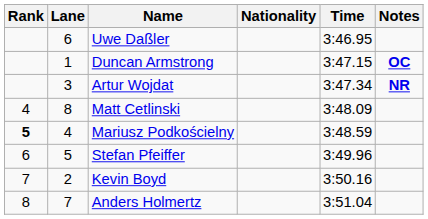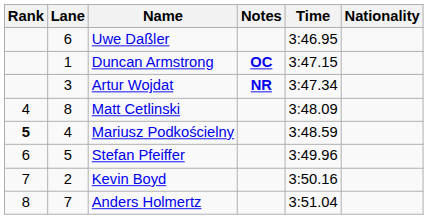 <table class="wikitable sortable" style="text-align:center">
 <tr>
 <th>Rank</th>
 <th>Lane</th>
 <th>Name</th>
+<th>Notes</th>
+<th>Time</th>
 <th>Nationality</th>
-<th>Time</th>
-<th>Notes</th>
 </tr>
 <tr>
 <td></td>
 <td>6</td>
 <td align=left><a href='#'>Uwe Daßler</a></td>
+<td></td>
+<td>3:46.95</td>
 <td align=left></td>
-<td>3:46.95</td>
-<td></td>
 </tr>
 <tr>
 <td></td>
 <td>1</td>
 <td align=left><a href='#'>Duncan Armstrong</a></td>
+<td><strong><a href='#'>OC</a></strong></td>
+<td>3:47.15</td>
 <td align=left></td>
-<td>3:47.15</td>
-<td><strong><a href='#'>OC</a></strong></td>
 </tr>
 <tr>
 <td></td>
 <td>3</td>
 <td align=left><a href='#'>Artur Wojdat</a></td>
+<td><strong><a href='#'>NR</a></strong></td>
+<td>3:47.34</td>
 <td align=left></td>
-<td>3:47.34</td>
-<td><strong><a href='#'>NR</a></strong></td>
 </tr>
 <tr>
 <td>4</td>
 <td>8</td>
 <td align=left><a href='#'>Matt Cetlinski</a></td>
+<td></td>
+<td>3:48.09</td>
 <td align=left></td>
-<td>3:48.09</td>
-<td></td>
 </tr>
 <tr>
 <td><strong>5</strong></td>
 <td>4</td>
 <td align=left><a href='#'>Mariusz Podkościelny</a></td>
+<td></td>
+<td>3:48.59</td>
 <td align=left></td>
-<td>3:48.59</td>
-<td></td>
 </tr>
 <tr>
 <td>6</td>
 <td>5</td>
 <td align=left><a href='#'>Stefan Pfeiffer</a></td>
+<td></td>
+<td>3:49.96</td>
 <td align=left></td>
-<td>3:49.96</td>
-<td></td>
 </tr>
 <tr>
 <td>7</td>
 <td>2</td>
 <td align=left><a href='#'>Kevin Boyd</a></td>
+<td></td>
+<td>3:50.16</td>
 <td align=left></td>
-<td>3:50.16</td>
-<td></td>
 </tr>
 <tr>
 <td>8</td>
 <td>7</td>
 <td align=left><a href='#'>Anders Holmertz</a></td>
+<td></td>
+<td>3:51.04</td>
 <td align=left></td>
-<td>3:51.04</td>
-<td></td>
 </tr>
 </table>
